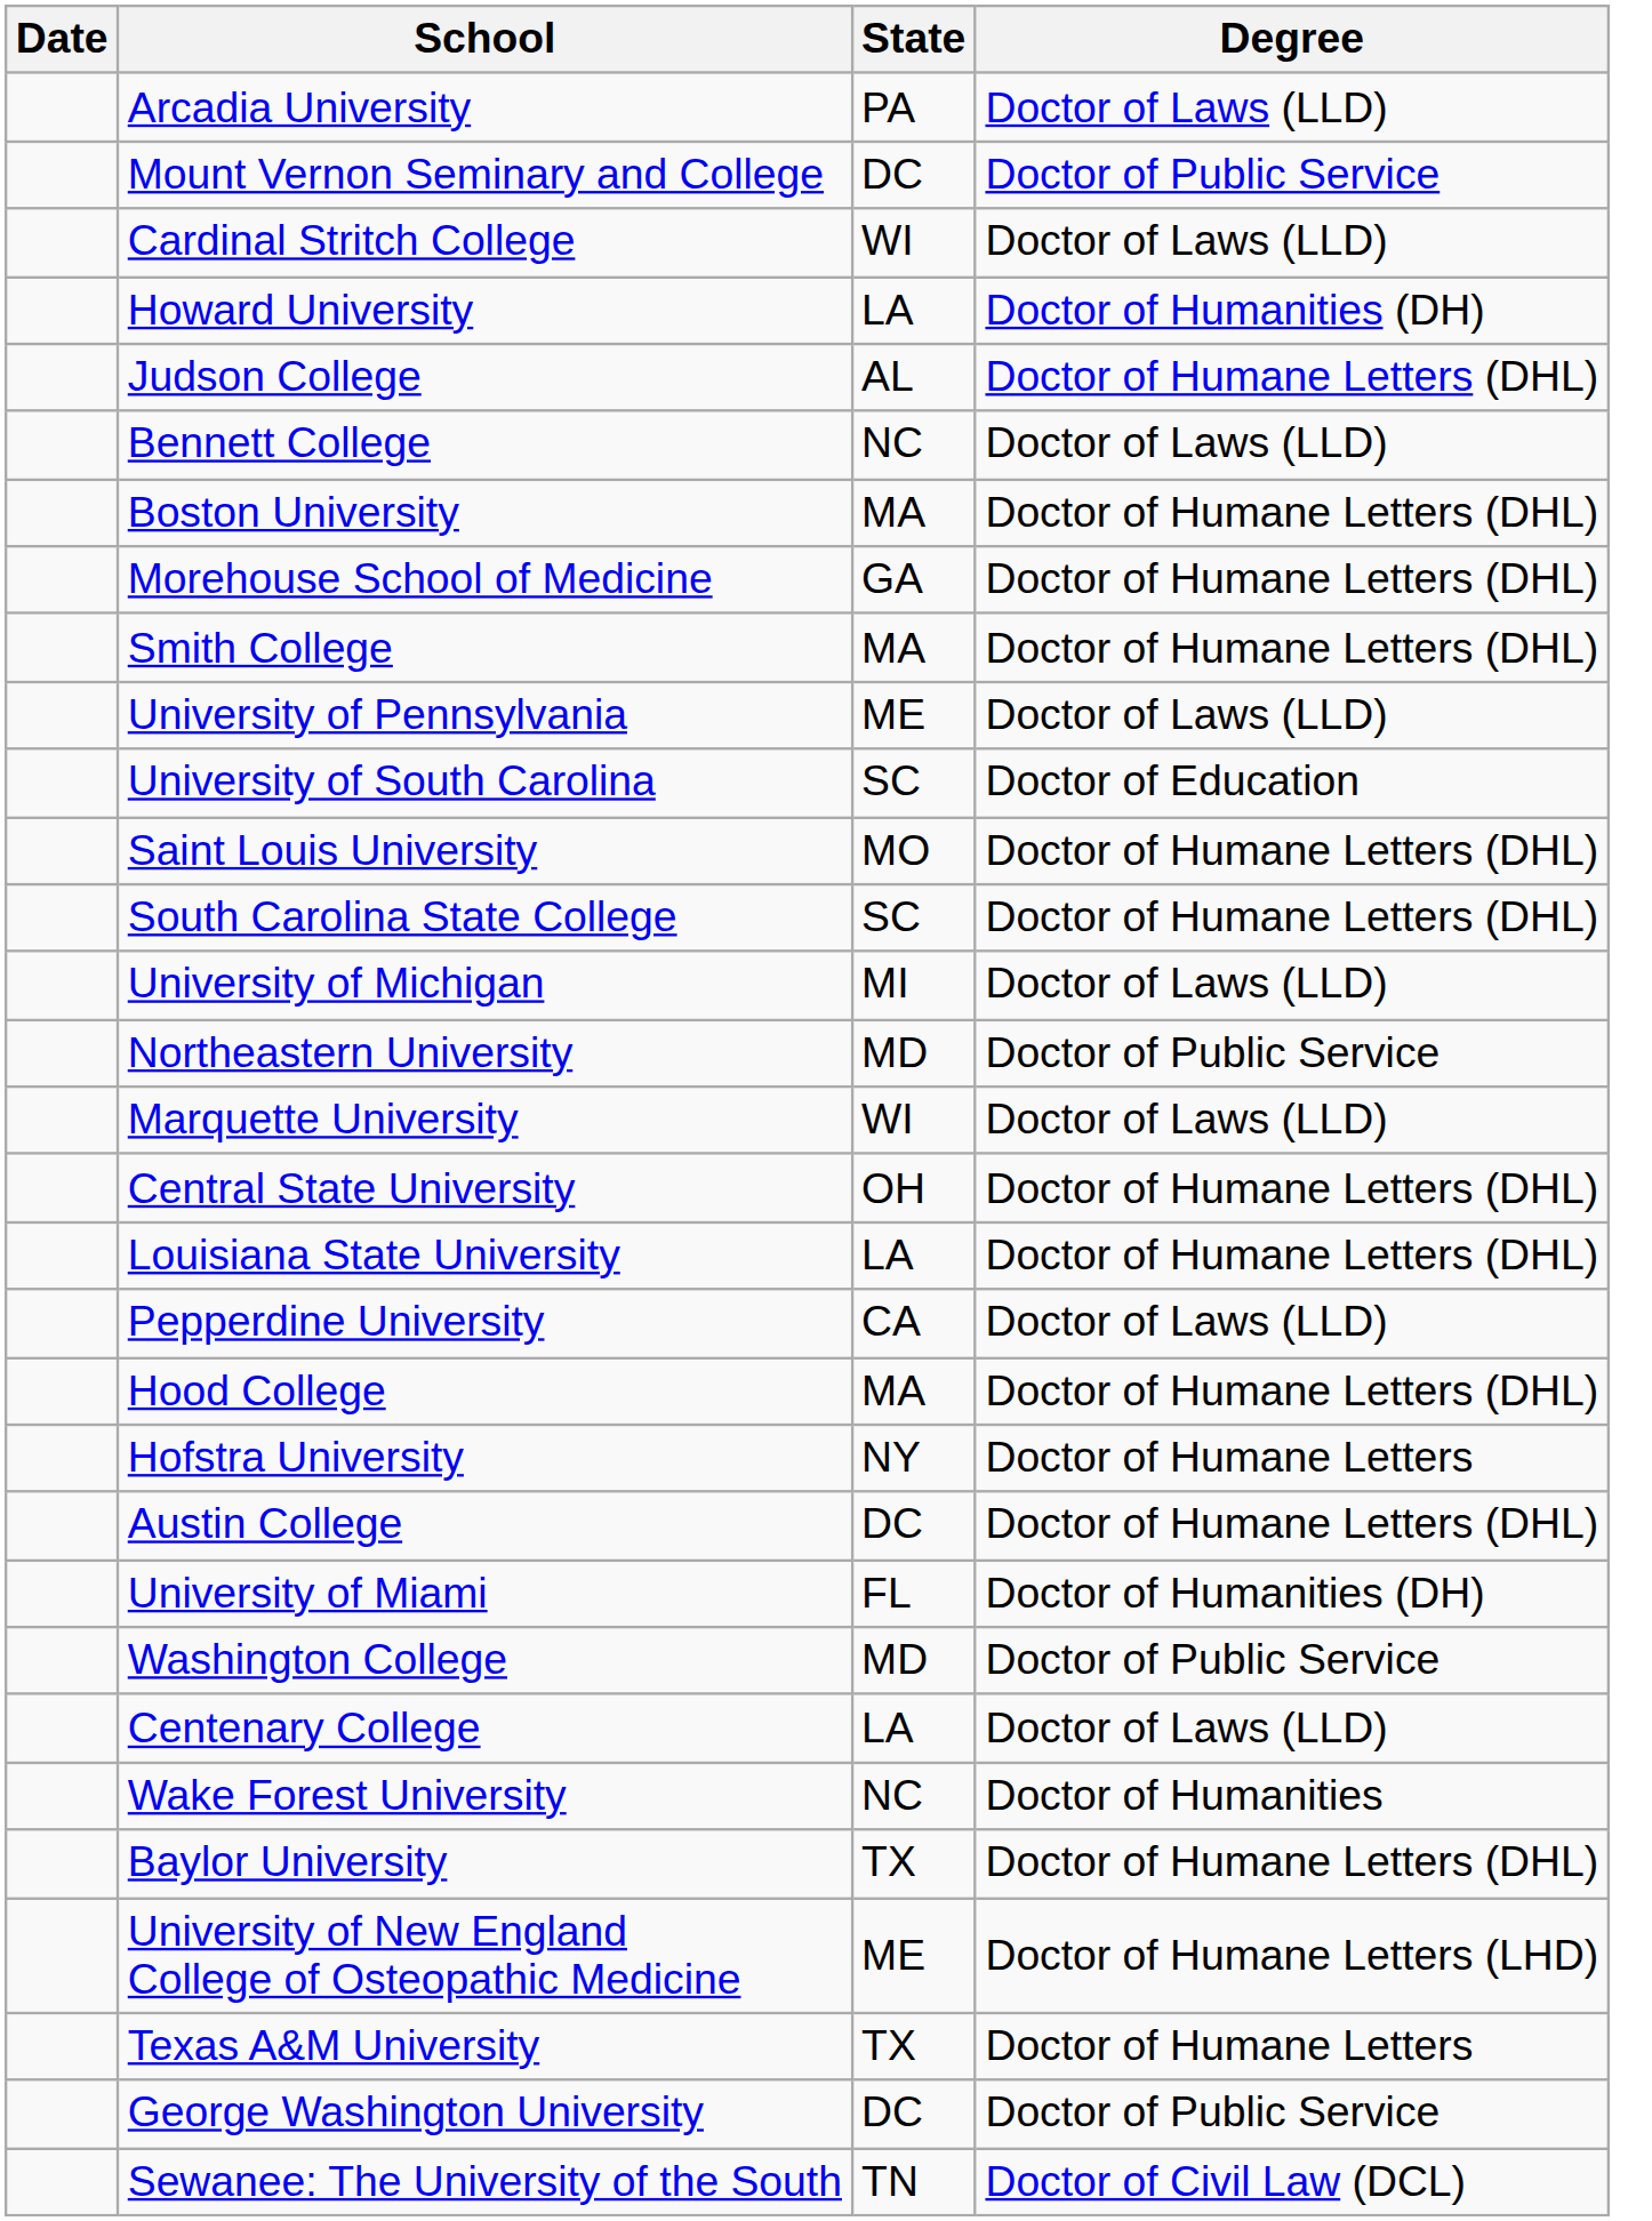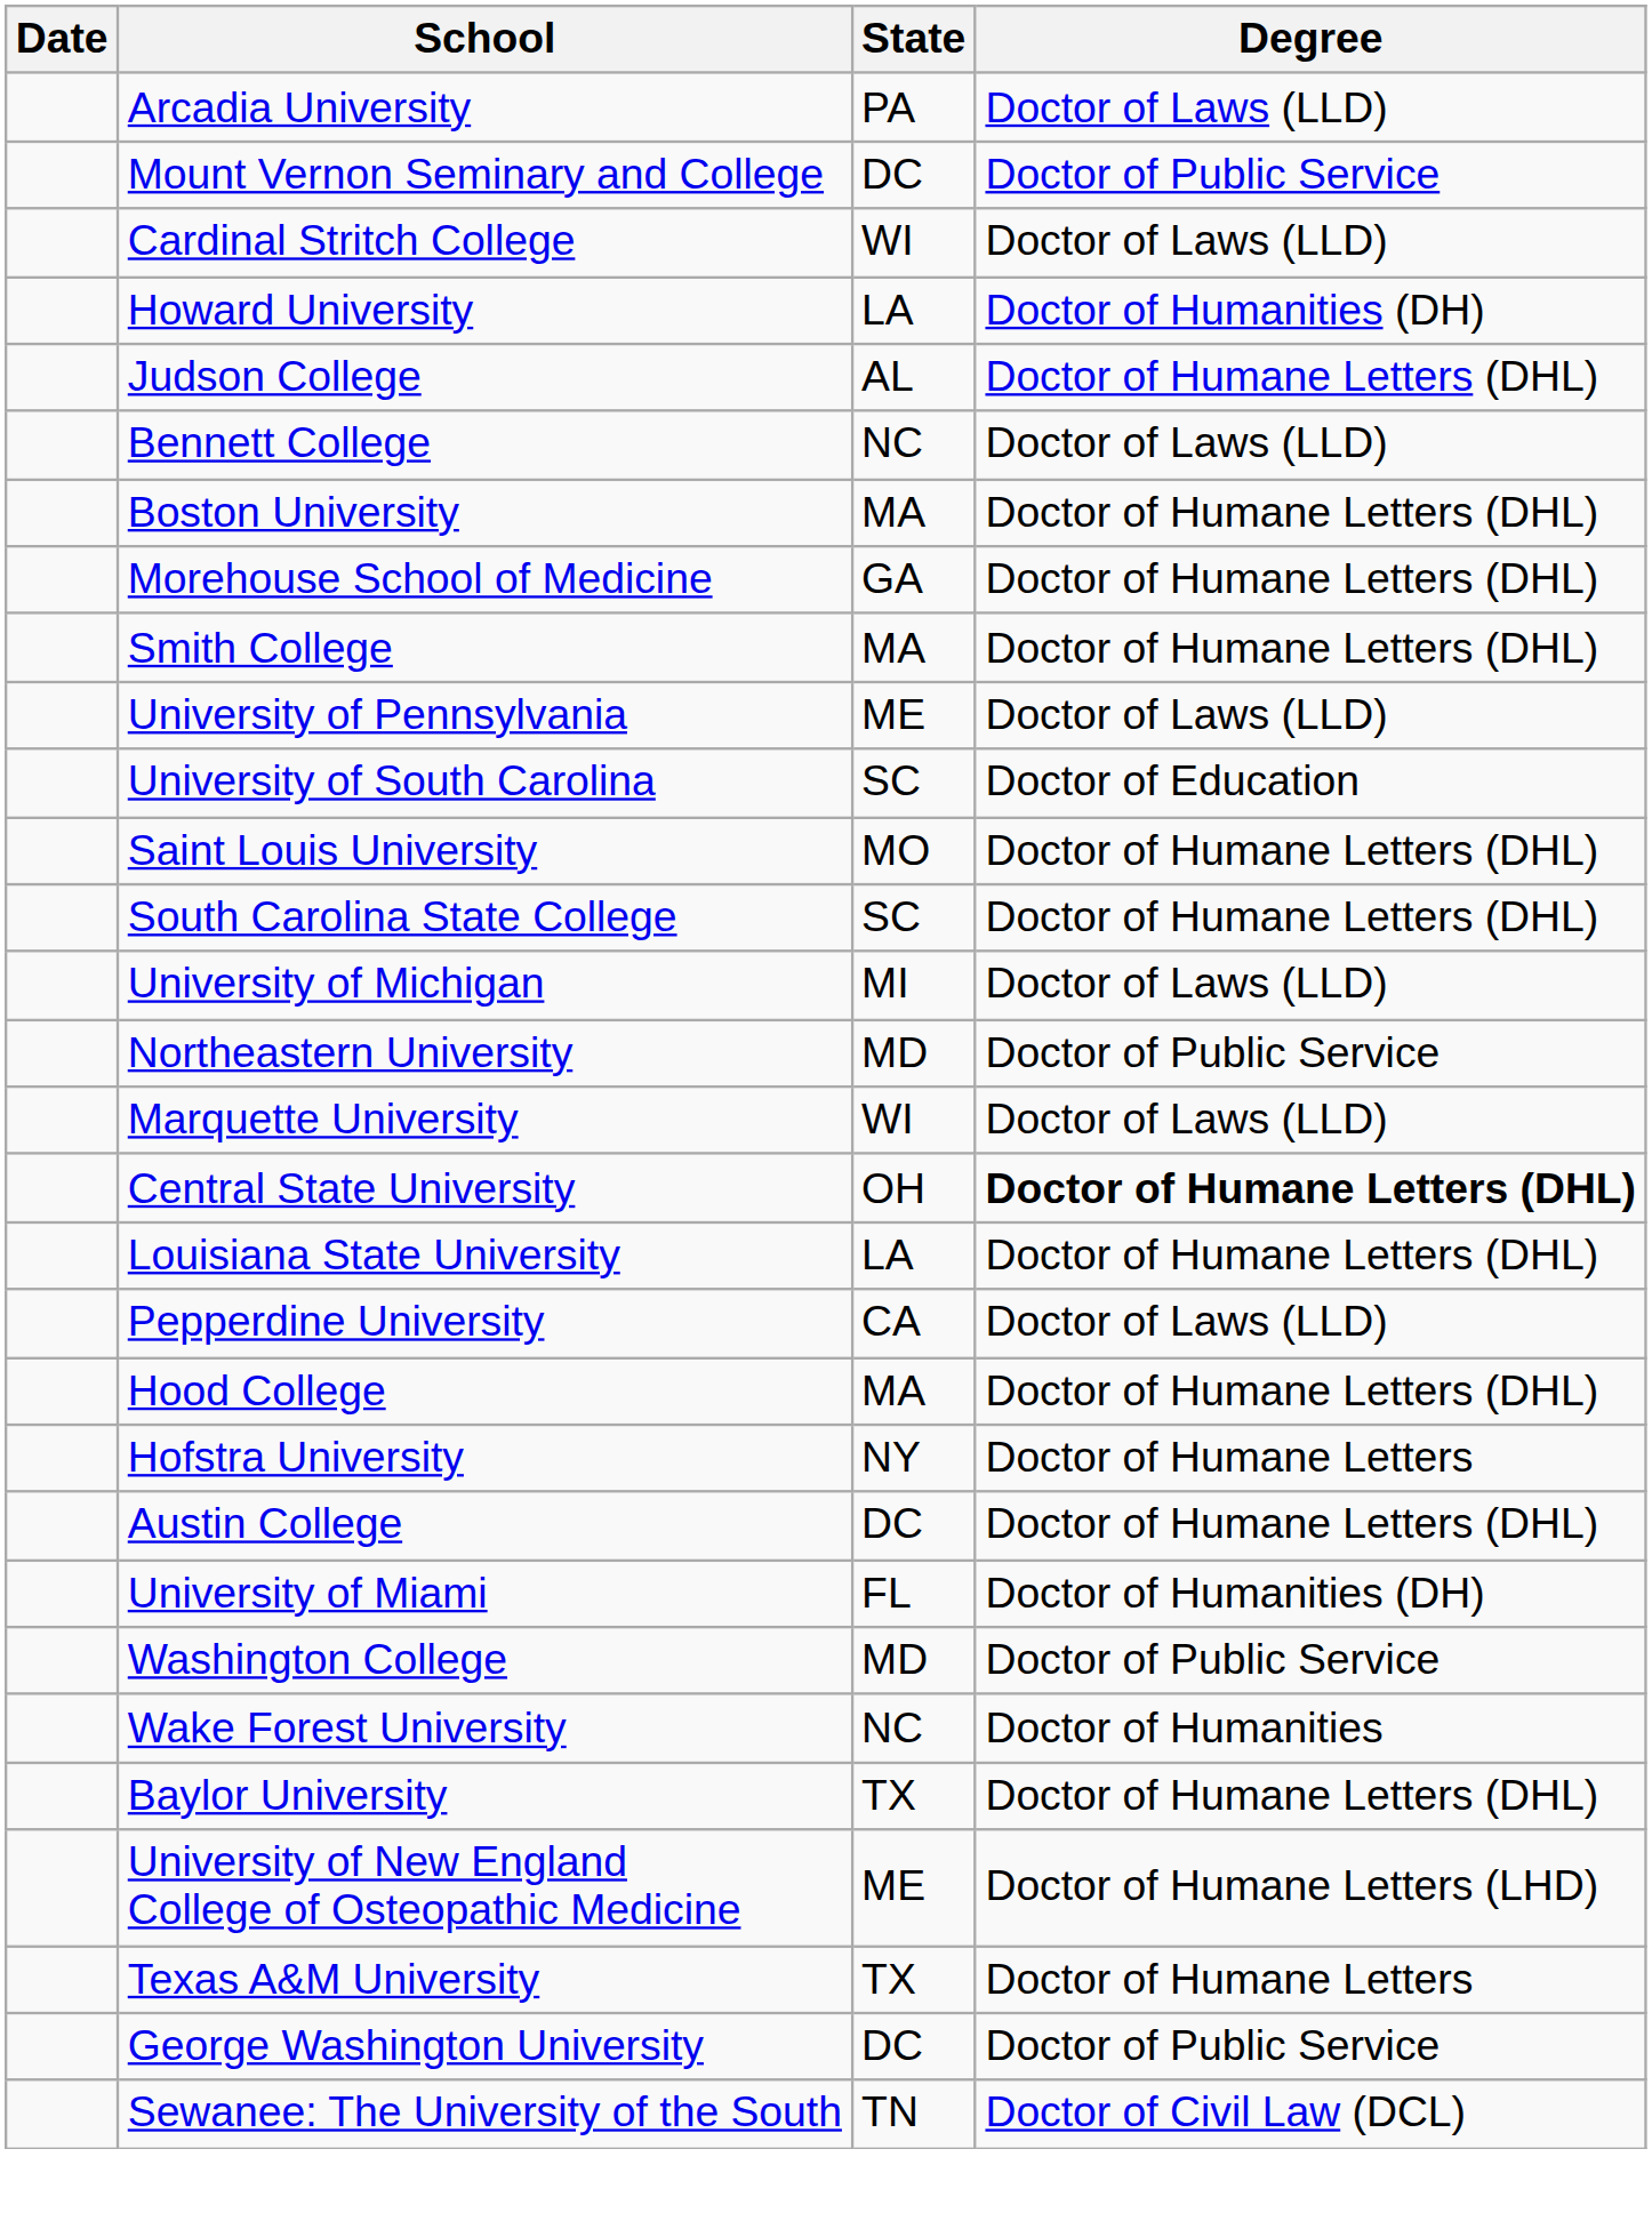 <table class="wikitable sortable">
 <tr>
 <th>Date</th>
 <th>School</th>
 <th>State</th>
 <th>Degree</th>
 </tr>
 <tr>
 <td></td>
 <td><a href='#'>Arcadia University</a></td>
 <td>PA</td>
 <td><a href='#'>Doctor of Laws</a> (LLD)</td>
 </tr>
 <tr>
 <td></td>
 <td><a href='#'>Mount Vernon Seminary and College</a></td>
 <td>DC</td>
 <td><a href='#'>Doctor of Public Service</a></td>
 </tr>
 <tr>
 <td></td>
 <td><a href='#'>Cardinal Stritch College</a></td>
 <td>WI</td>
 <td>Doctor of Laws (LLD)</td>
 </tr>
 <tr>
 <td></td>
 <td><a href='#'>Howard University</a></td>
 <td>LA</td>
 <td><a href='#'>Doctor of Humanities</a> (DH)</td>
 </tr>
 <tr>
 <td></td>
 <td><a href='#'>Judson College</a></td>
 <td>AL</td>
 <td><a href='#'>Doctor of Humane Letters</a> (DHL)</td>
 </tr>
 <tr>
 <td></td>
 <td><a href='#'>Bennett College</a></td>
 <td>NC</td>
 <td>Doctor of Laws (LLD)</td>
 </tr>
 <tr>
 <td></td>
 <td><a href='#'>Boston University</a></td>
 <td>MA</td>
 <td>Doctor of Humane Letters (DHL)</td>
 </tr>
 <tr>
 <td></td>
 <td><a href='#'>Morehouse School of Medicine</a></td>
 <td>GA</td>
 <td>Doctor of Humane Letters (DHL)</td>
 </tr>
 <tr>
 <td></td>
 <td><a href='#'>Smith College</a></td>
 <td>MA</td>
 <td>Doctor of Humane Letters (DHL)</td>
 </tr>
 <tr>
 <td></td>
 <td><a href='#'>University of Pennsylvania</a></td>
 <td>ME</td>
 <td>Doctor of Laws (LLD)</td>
 </tr>
 <tr>
 <td></td>
 <td><a href='#'>University of South Carolina</a></td>
 <td>SC</td>
 <td>Doctor of Education</td>
 </tr>
 <tr>
 <td></td>
 <td><a href='#'>Saint Louis University</a></td>
 <td>MO</td>
 <td>Doctor of Humane Letters (DHL)</td>
 </tr>
 <tr>
 <td></td>
 <td><a href='#'>South Carolina State College</a></td>
 <td>SC</td>
 <td>Doctor of Humane Letters (DHL)</td>
 </tr>
 <tr>
 <td></td>
 <td><a href='#'>University of Michigan</a></td>
 <td>MI</td>
 <td>Doctor of Laws (LLD)</td>
 </tr>
 <tr>
 <td></td>
 <td><a href='#'>Northeastern University</a></td>
 <td>MD</td>
 <td>Doctor of Public Service</td>
 </tr>
 <tr>
 <td></td>
 <td><a href='#'>Marquette University</a></td>
 <td>WI</td>
 <td>Doctor of Laws (LLD)</td>
 </tr>
 <tr>
 <td></td>
 <td><a href='#'>Central State University</a></td>
 <td>OH</td>
-<td>Doctor of Humane Letters (DHL)</td>
+<td><strong>Doctor of Humane Letters (DHL)</strong></td>
 </tr>
 <tr>
 <td></td>
 <td><a href='#'>Louisiana State University</a></td>
 <td>LA</td>
 <td>Doctor of Humane Letters (DHL)</td>
 </tr>
 <tr>
 <td></td>
 <td><a href='#'>Pepperdine University</a></td>
 <td>CA</td>
 <td>Doctor of Laws (LLD)</td>
 </tr>
 <tr>
 <td></td>
 <td><a href='#'>Hood College</a></td>
 <td>MA</td>
 <td>Doctor of Humane Letters (DHL)</td>
 </tr>
 <tr>
 <td></td>
 <td><a href='#'>Hofstra University</a></td>
 <td>NY</td>
 <td>Doctor of Humane Letters</td>
 </tr>
 <tr>
 <td></td>
 <td><a href='#'>Austin College</a></td>
 <td>DC</td>
 <td>Doctor of Humane Letters (DHL)</td>
 </tr>
 <tr>
 <td></td>
 <td><a href='#'>University of Miami</a></td>
 <td>FL</td>
 <td>Doctor of Humanities (DH)</td>
 </tr>
 <tr>
 <td></td>
 <td><a href='#'>Washington College</a></td>
 <td>MD</td>
 <td>Doctor of Public Service</td>
 </tr>
 <tr>
 <td></td>
-<td><a href='#'>Centenary College</a></td>
-<td>LA</td>
-<td>Doctor of Laws (LLD)</td>
-</tr>
-<tr>
-<td></td>
 <td><a href='#'>Wake Forest University</a></td>
 <td>NC</td>
 <td>Doctor of Humanities</td>
 </tr>
 <tr>
 <td></td>
 <td><a href='#'>Baylor University</a></td>
 <td>TX</td>
 <td>Doctor of Humane Letters (DHL)</td>
 </tr>
 <tr>
 <td></td>
 <td><a href='#'>University of New England<br>College of Osteopathic Medicine</a></td>
 <td>ME</td>
 <td>Doctor of Humane Letters (LHD)</td>
 </tr>
 <tr>
 <td></td>
 <td><a href='#'>Texas A&M University</a></td>
 <td>TX</td>
 <td>Doctor of Humane Letters</td>
 </tr>
 <tr>
 <td></td>
 <td><a href='#'>George Washington University</a></td>
 <td>DC</td>
 <td>Doctor of Public Service</td>
 </tr>
 <tr>
 <td></td>
 <td><a href='#'>Sewanee: The University of the South</a></td>
 <td>TN</td>
 <td><a href='#'>Doctor of Civil Law</a> (DCL)</td>
 </tr>
 </table>
